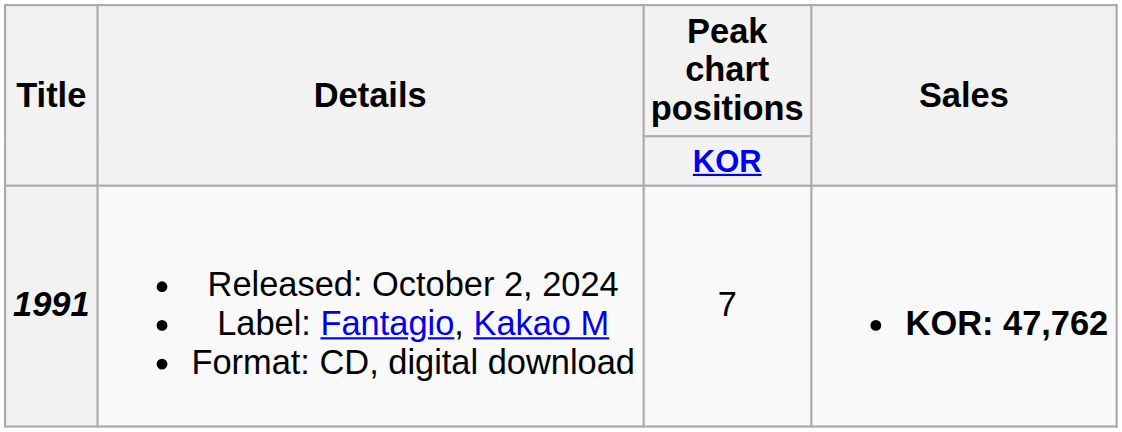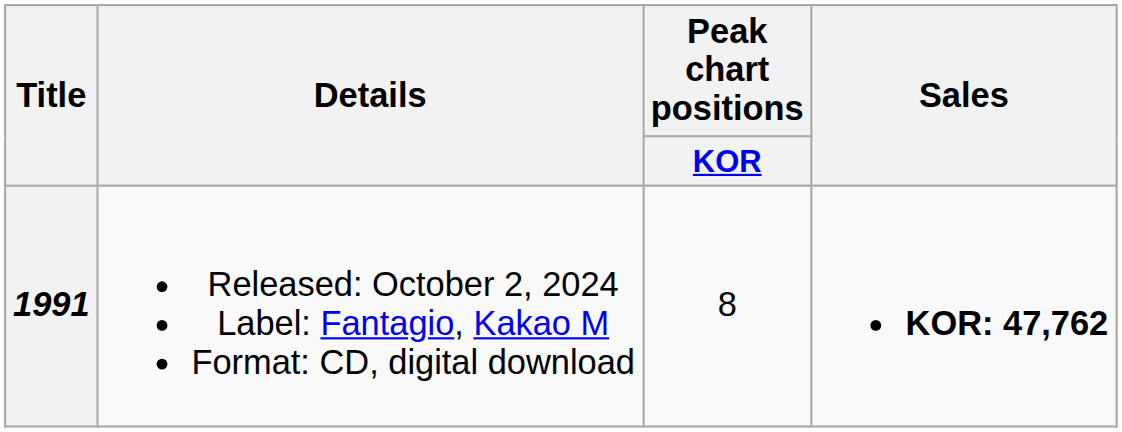 <table class="wikitable plainrowheaders" style="text-align:center">
 <tr>
 <th scope="col" rowspan="2">Title</th>
 <th scope="col" rowspan="2">Details</th>
 <th scope="col" colspan="1">Peak chart positions</th>
 <th scope="col" rowspan="2">Sales</th>
 </tr>
 <tr>
 <th scope="col" style="width:3em;font-size:90%"><a href='#'>KOR</a><br></th>
 </tr>
 <tr>
 <th scope="row"><em>1991</em></th>
 <td><br><ul><li>Released: October 2, 2024</li><li>Label: <a href='#'>Fantagio</a>, <a href='#'>Kakao M</a></li><li>Format: CD, digital download</li></ul></td>
-<td>7</td>
+<td>8</td>
 <td><strong><br><ul><li>KOR: 47,762</li></ul></strong></td>
 </tr>
 </table>
